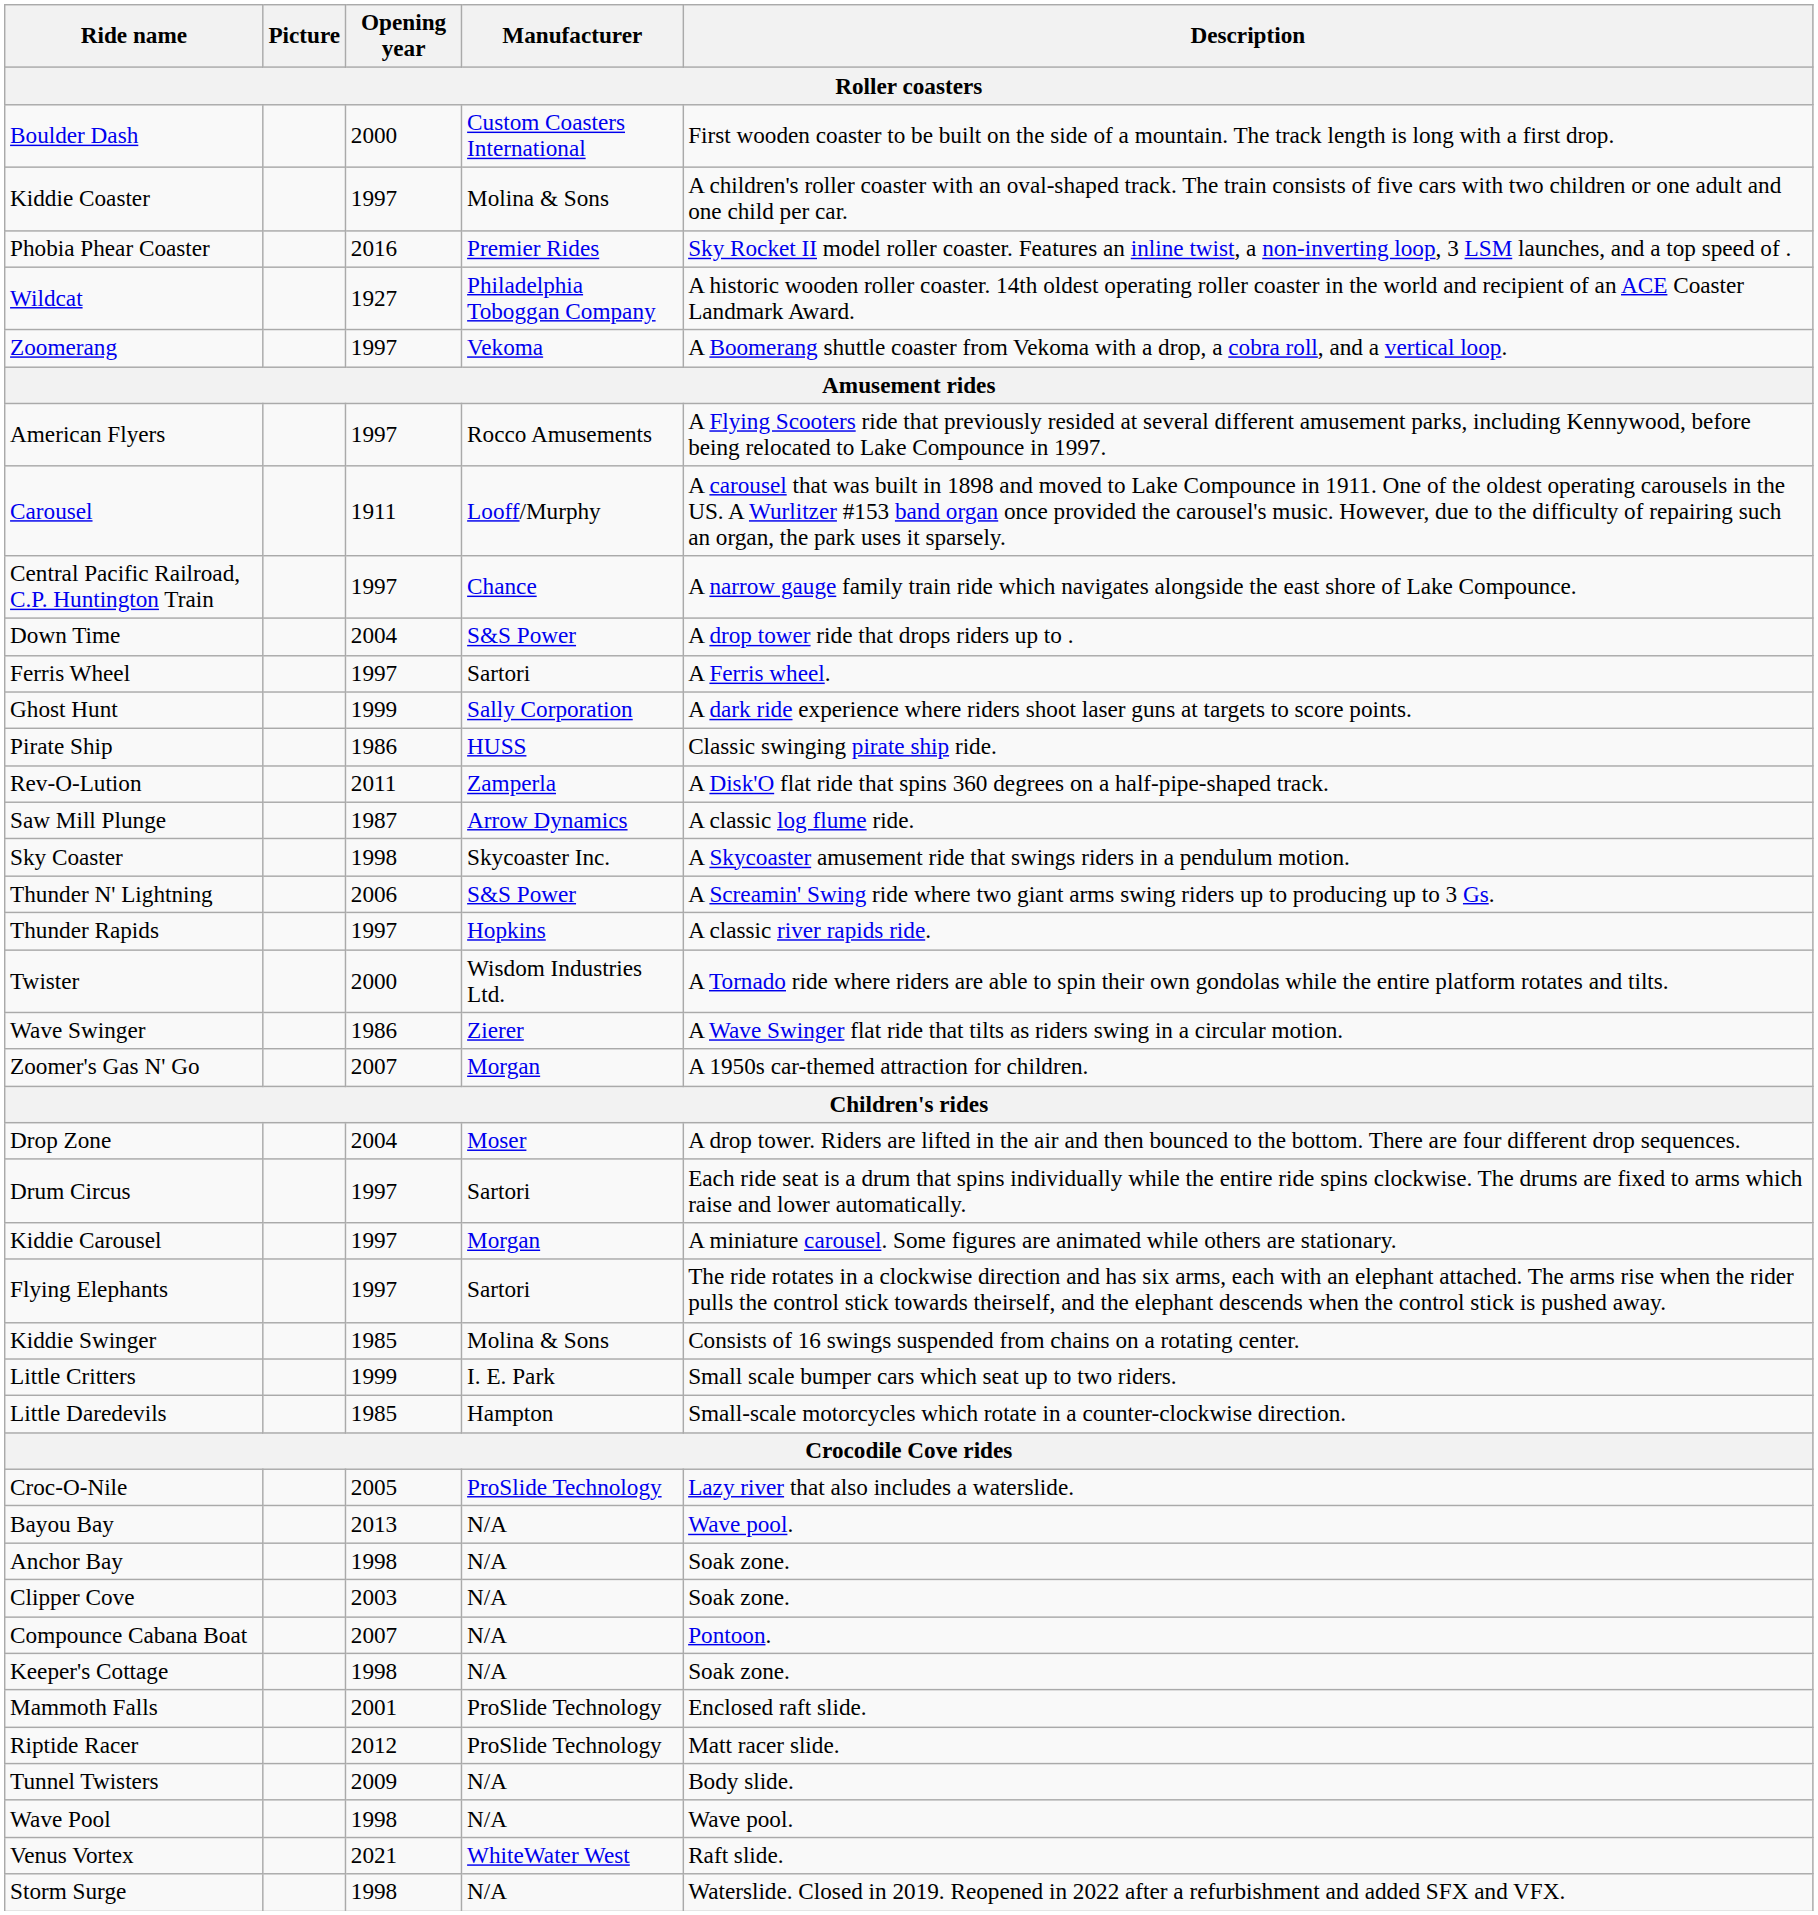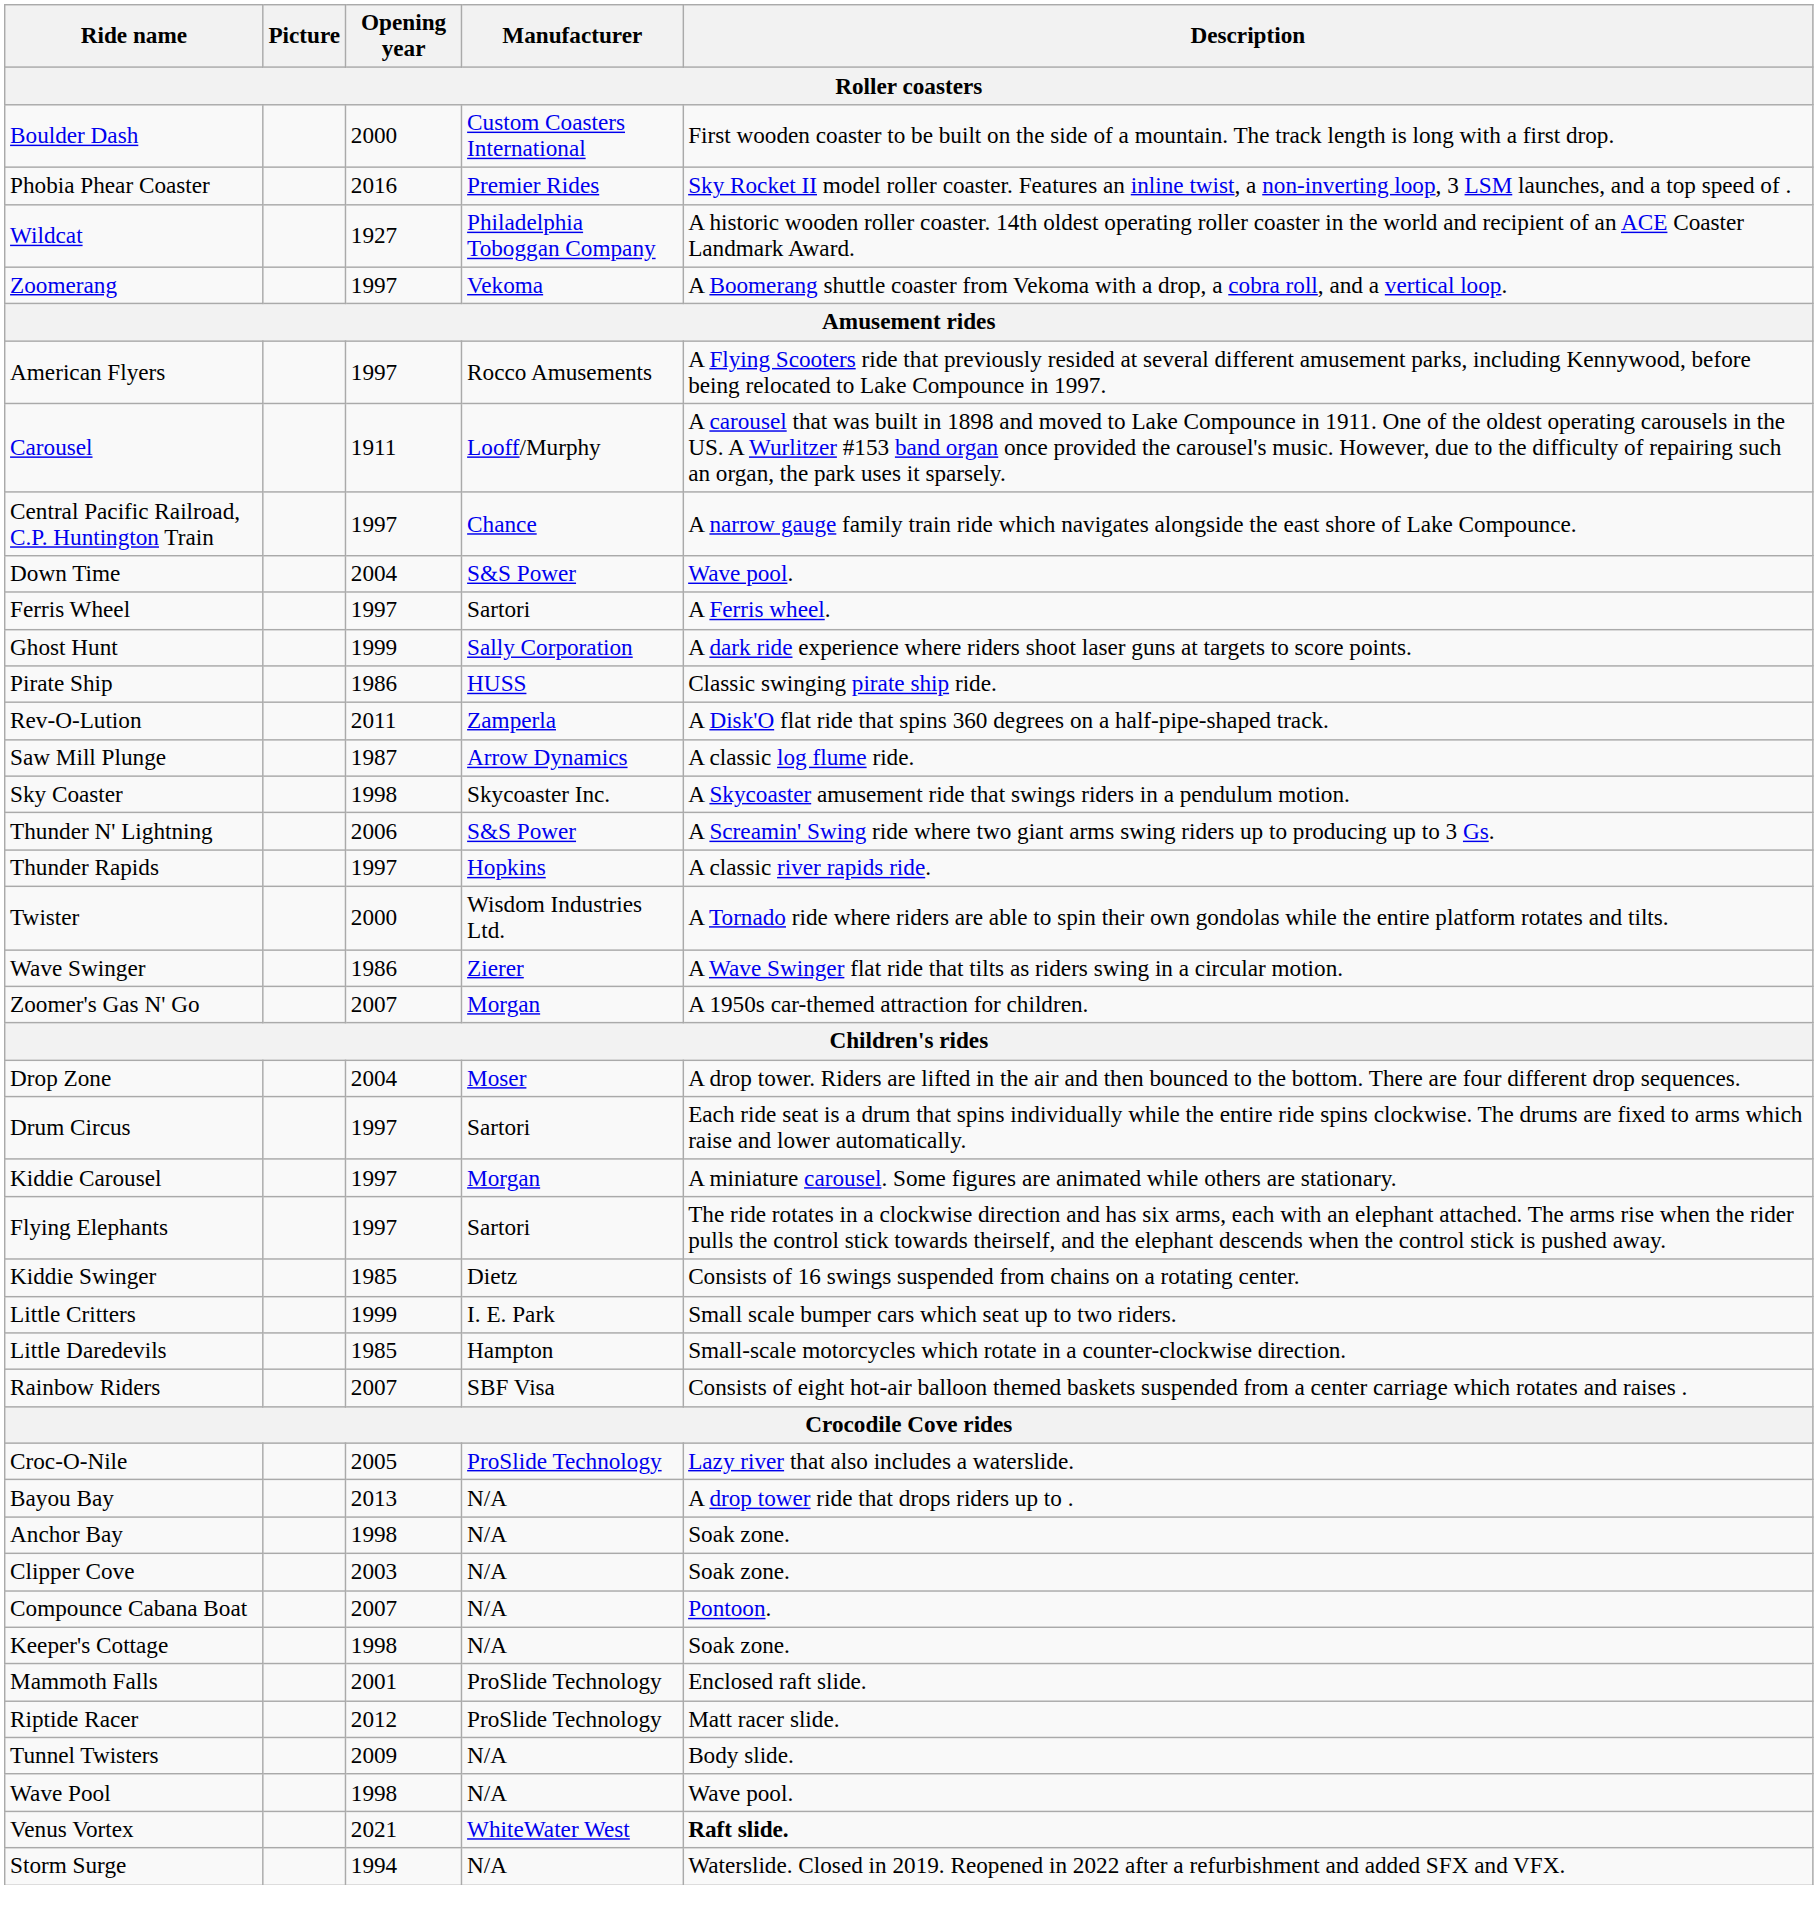 <table class="wikitable sortable">
 <tr>
 <th>Ride name</th>
 <th>Picture</th>
 <th>Opening year</th>
 <th>Manufacturer</th>
 <th>Description</th>
 </tr>
 <tr>
 <th colspan="5">Roller coasters</th>
 </tr>
 <tr>
 <td><a href='#'>Boulder Dash</a></td>
 <td></td>
 <td>2000</td>
 <td><a href='#'>Custom Coasters International</a></td>
 <td>First wooden coaster to be built on the side of a mountain. The track length is  long with a  first drop.</td>
-</tr>
-<tr>
-<td>Kiddie Coaster</td>
-<td></td>
-<td>1997</td>
-<td>Molina & Sons</td>
-<td>A children's roller coaster with an oval-shaped track. The train consists of five cars with two children or one adult and one child per car.</td>
 </tr>
 <tr>
 <td>Phobia Phear Coaster</td>
 <td></td>
 <td>2016</td>
 <td><a href='#'>Premier Rides</a></td>
 <td><a href='#'>Sky Rocket II</a> model roller coaster. Features an <a href='#'>inline twist</a>, a <a href='#'>non-inverting loop</a>, 3 <a href='#'>LSM</a> launches, and a top speed of .</td>
 </tr>
 <tr>
 <td><a href='#'>Wildcat</a></td>
 <td></td>
 <td>1927</td>
 <td><a href='#'>Philadelphia Toboggan Company</a></td>
 <td>A historic wooden roller coaster. 14th oldest operating roller coaster in the world and recipient of an <a href='#'>ACE</a> Coaster Landmark Award.</td>
 </tr>
 <tr>
 <td><a href='#'>Zoomerang</a></td>
 <td></td>
 <td>1997</td>
 <td><a href='#'>Vekoma</a></td>
 <td>A <a href='#'>Boomerang</a> shuttle coaster from Vekoma with a  drop, a <a href='#'>cobra roll</a>, and a <a href='#'>vertical loop</a>.</td>
 </tr>
 <tr>
 <th colspan="5">Amusement rides</th>
 </tr>
 <tr>
 <td>American Flyers</td>
 <td></td>
 <td>1997</td>
 <td>Rocco Amusements</td>
 <td>A <a href='#'>Flying Scooters</a> ride that previously resided at several different amusement parks, including Kennywood, before being relocated to Lake Compounce in 1997.</td>
 </tr>
 <tr>
 <td><a href='#'>Carousel</a></td>
 <td></td>
 <td>1911</td>
 <td><a href='#'>Looff</a>/Murphy</td>
 <td>A <a href='#'>carousel</a> that was built in 1898 and moved to Lake Compounce in 1911. One of the oldest operating carousels in the US. A <a href='#'>Wurlitzer</a> #153 <a href='#'>band organ</a> once provided the carousel's music. However, due to the difficulty of repairing such an organ, the park uses it sparsely.</td>
 </tr>
 <tr>
 <td>Central Pacific Railroad, <a href='#'>C.P. Huntington</a> Train</td>
 <td></td>
 <td>1997</td>
 <td><a href='#'>Chance</a></td>
 <td>A  <a href='#'>narrow gauge</a> family train ride which navigates alongside the east shore of Lake Compounce.</td>
 </tr>
 <tr>
 <td>Down Time</td>
 <td></td>
 <td>2004</td>
 <td><a href='#'>S&S Power</a></td>
-<td>A <a href='#'>drop tower</a> ride that drops riders  up to .</td>
+<td><a href='#'>Wave pool</a>.</td>
 </tr>
 <tr>
 <td>Ferris Wheel</td>
 <td></td>
 <td>1997</td>
 <td>Sartori</td>
 <td>A <a href='#'>Ferris wheel</a>.</td>
 </tr>
 <tr>
 <td>Ghost Hunt</td>
 <td></td>
 <td>1999</td>
 <td><a href='#'>Sally Corporation</a></td>
 <td>A <a href='#'>dark ride</a> experience where riders shoot laser guns at targets to score points.</td>
 </tr>
 <tr>
 <td>Pirate Ship</td>
 <td></td>
 <td>1986</td>
 <td><a href='#'>HUSS</a></td>
 <td>Classic swinging <a href='#'>pirate ship</a> ride.</td>
 </tr>
 <tr>
 <td>Rev-O-Lution</td>
 <td></td>
 <td>2011</td>
 <td><a href='#'>Zamperla</a></td>
 <td>A <a href='#'>Disk'O</a> flat ride that spins 360 degrees on a half-pipe-shaped track.</td>
 </tr>
 <tr>
 <td>Saw Mill Plunge</td>
 <td></td>
 <td>1987</td>
 <td><a href='#'>Arrow Dynamics</a></td>
 <td>A classic <a href='#'>log flume</a> ride.</td>
 </tr>
 <tr>
 <td>Sky Coaster</td>
 <td></td>
 <td>1998</td>
 <td>Skycoaster Inc.</td>
 <td>A <a href='#'>Skycoaster</a> amusement ride that swings riders in a pendulum motion.</td>
 </tr>
 <tr>
 <td>Thunder N' Lightning</td>
 <td></td>
 <td>2006</td>
 <td><a href='#'>S&S Power</a></td>
 <td>A <a href='#'>Screamin' Swing</a> ride where two giant arms swing riders up to  producing up to 3 <a href='#'>Gs</a>.</td>
 </tr>
 <tr>
 <td>Thunder Rapids</td>
 <td></td>
 <td>1997</td>
 <td><a href='#'>Hopkins</a></td>
 <td>A classic <a href='#'>river rapids ride</a>.</td>
 </tr>
 <tr>
 <td>Twister</td>
 <td></td>
 <td>2000</td>
 <td>Wisdom Industries Ltd.</td>
 <td>A <a href='#'>Tornado</a> ride where riders are able to spin their own gondolas while the entire platform rotates and tilts.</td>
 </tr>
 <tr>
 <td>Wave Swinger</td>
 <td></td>
 <td>1986</td>
 <td><a href='#'>Zierer</a></td>
 <td>A <a href='#'>Wave Swinger</a> flat ride that tilts as riders swing in a circular motion.</td>
 </tr>
 <tr>
 <td>Zoomer's Gas N' Go</td>
 <td></td>
 <td>2007</td>
 <td><a href='#'>Morgan</a></td>
 <td>A 1950s car-themed attraction for children.</td>
 </tr>
 <tr>
 <th colspan="5">Children's rides</th>
 </tr>
 <tr>
 <td>Drop Zone</td>
 <td></td>
 <td>2004</td>
 <td><a href='#'>Moser</a></td>
 <td>A  drop tower. Riders are lifted  in the air and then bounced to the bottom. There are four different drop sequences.</td>
 </tr>
 <tr>
 <td>Drum Circus</td>
 <td></td>
 <td>1997</td>
 <td>Sartori</td>
 <td>Each ride seat is a drum that spins individually while the entire ride spins clockwise. The drums are fixed to arms which raise and lower automatically.</td>
 </tr>
 <tr>
 <td>Kiddie Carousel</td>
 <td></td>
 <td>1997</td>
 <td><a href='#'>Morgan</a></td>
 <td>A miniature <a href='#'>carousel</a>. Some figures are animated while others are stationary.</td>
 </tr>
 <tr>
 <td>Flying Elephants</td>
 <td></td>
 <td>1997</td>
 <td>Sartori</td>
 <td>The ride rotates in a clockwise direction and has six arms, each with an elephant attached. The arms rise when the rider pulls the control stick towards theirself, and the elephant descends when the control stick is pushed away.</td>
 </tr>
 <tr>
 <td>Kiddie Swinger</td>
 <td></td>
 <td>1985</td>
-<td>Molina & Sons</td>
+<td>Dietz</td>
 <td>Consists of 16 swings suspended from chains on a rotating center.</td>
 </tr>
 <tr>
 <td>Little Critters</td>
 <td></td>
 <td>1999</td>
 <td>I. E. Park</td>
 <td>Small scale bumper cars which seat up to two riders.</td>
 </tr>
 <tr>
 <td>Little Daredevils</td>
 <td></td>
 <td>1985</td>
 <td>Hampton</td>
 <td>Small-scale motorcycles which rotate in a counter-clockwise direction.</td>
 </tr>
 <tr>
+<td>Rainbow Riders</td>
+<td></td>
+<td>2007</td>
+<td>SBF Visa</td>
+<td>Consists of eight hot-air balloon themed baskets suspended from a center carriage which rotates and raises .</td>
+</tr>
+<tr>
 <th colspan="5">Crocodile Cove rides</th>
 </tr>
 <tr>
 <td>Croc-O-Nile</td>
 <td></td>
 <td>2005</td>
 <td><a href='#'>ProSlide Technology</a></td>
 <td><a href='#'>Lazy river</a> that also includes a waterslide.</td>
 </tr>
 <tr>
 <td>Bayou Bay</td>
 <td></td>
 <td>2013</td>
 <td>N/A</td>
-<td><a href='#'>Wave pool</a>.</td>
+<td>A <a href='#'>drop tower</a> ride that drops riders  up to .</td>
 </tr>
 <tr>
 <td>Anchor Bay</td>
 <td></td>
 <td>1998</td>
 <td>N/A</td>
 <td>Soak zone.</td>
 </tr>
 <tr>
 <td>Clipper Cove</td>
 <td></td>
 <td>2003</td>
 <td>N/A</td>
 <td>Soak zone.</td>
 </tr>
 <tr>
 <td>Compounce Cabana Boat</td>
 <td></td>
 <td>2007</td>
 <td>N/A</td>
 <td><a href='#'>Pontoon</a>.</td>
 </tr>
 <tr>
 <td>Keeper's Cottage</td>
 <td></td>
 <td>1998</td>
 <td>N/A</td>
 <td>Soak zone.</td>
 </tr>
 <tr>
 <td>Mammoth Falls</td>
 <td></td>
 <td>2001</td>
 <td>ProSlide Technology</td>
 <td>Enclosed raft slide.</td>
 </tr>
 <tr>
 <td>Riptide Racer</td>
 <td></td>
 <td>2012</td>
 <td>ProSlide Technology</td>
 <td>Matt racer slide.</td>
 </tr>
 <tr>
 <td>Tunnel Twisters</td>
 <td></td>
 <td>2009</td>
 <td>N/A</td>
 <td>Body slide.</td>
 </tr>
 <tr>
 <td>Wave Pool</td>
 <td></td>
 <td>1998</td>
 <td>N/A</td>
 <td>Wave pool.</td>
 </tr>
 <tr>
 <td>Venus Vortex</td>
 <td></td>
 <td>2021</td>
 <td><a href='#'>WhiteWater West</a></td>
-<td>Raft slide.</td>
+<td><strong>Raft slide.</strong></td>
 </tr>
 <tr>
 <td>Storm Surge</td>
 <td></td>
-<td>1998</td>
+<td>1994</td>
 <td>N/A</td>
 <td>Waterslide. Closed in 2019. Reopened in 2022 after a refurbishment and added SFX and VFX.</td>
 </tr>
 </table>
